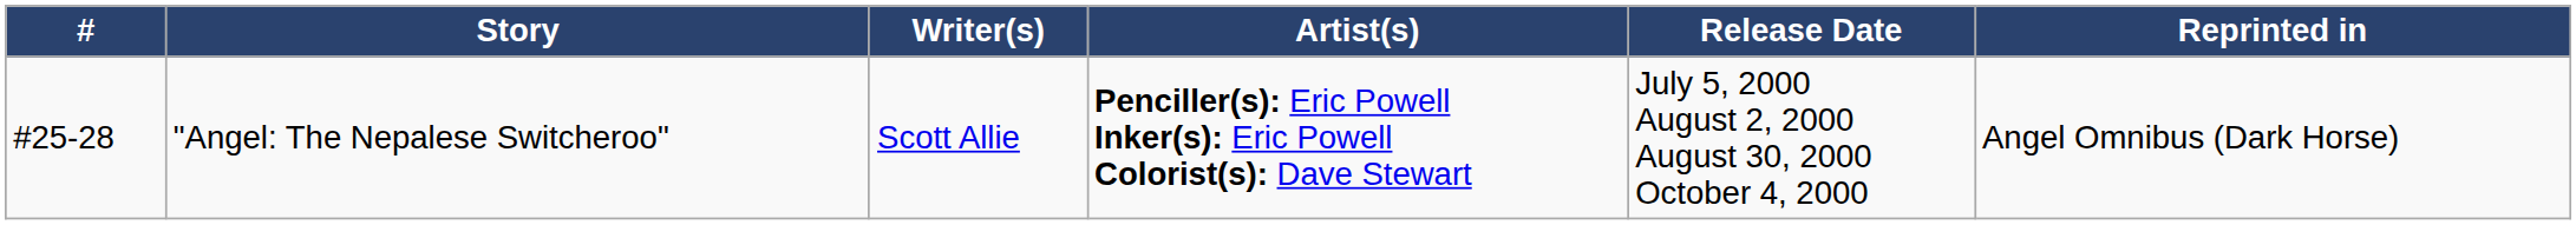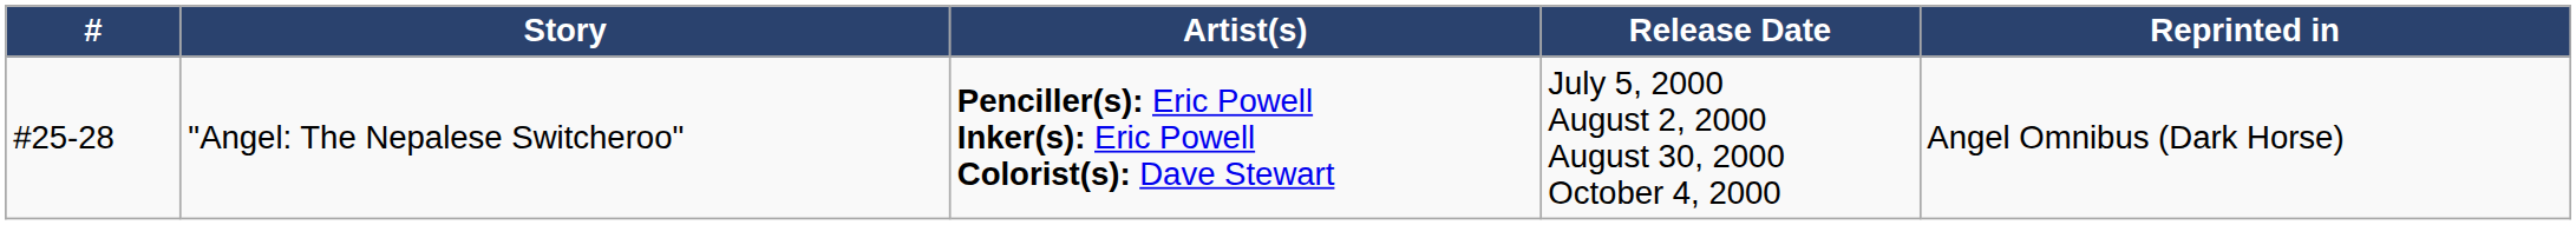 <table style="width: 100%;" class="wikitable">
 <tr>
 <th style="background: #2A426E; color: white;">#</th>
 <th style="background: #2A426E; color: white;">Story</th>
-<th style="background: #2A426E; color: white;">Writer(s)</th>
 <th style="background: #2A426E; color: white;">Artist(s)</th>
 <th style="background: #2A426E; color: white;">Release Date</th>
 <th style="background: #2A426E; color: white;">Reprinted in</th>
 </tr>
 <tr>
 <td>#25-28</td>
 <td>"Angel: The Nepalese Switcheroo"</td>
-<td><a href='#'>Scott Allie</a></td>
 <td><strong>Penciller(s):</strong> <a href='#'>Eric Powell</a><br><strong>Inker(s):</strong> <a href='#'>Eric Powell</a><br><strong>Colorist(s):</strong> <a href='#'>Dave Stewart</a></td>
 <td>July 5, 2000<br>August 2, 2000<br>August 30, 2000<br>October 4, 2000</td>
 <td>Angel Omnibus (Dark Horse)</td>
 </tr>
 </table>
